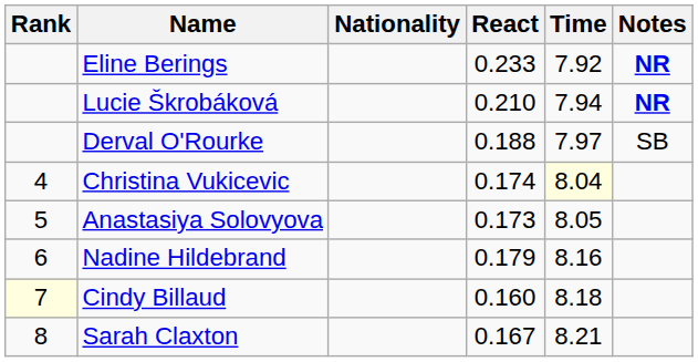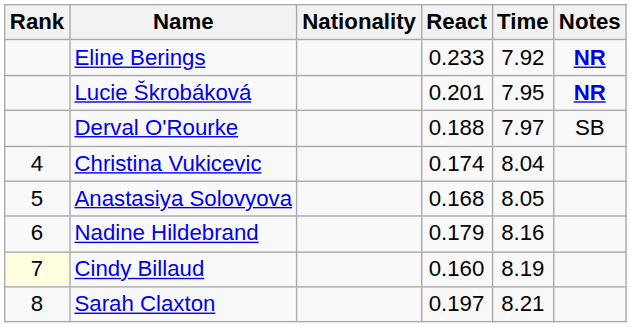 <table class="wikitable sortable" style="text-align:center">
 <tr>
 <th>Rank</th>
 <th>Name</th>
 <th>Nationality</th>
 <th>React</th>
 <th>Time</th>
 <th>Notes</th>
 </tr>
 <tr>
 <td></td>
 <td align="left"><a href='#'>Eline Berings</a></td>
 <td align=left></td>
 <td>0.233</td>
 <td>7.92</td>
 <td><strong><a href='#'>NR</a></strong></td>
 </tr>
 <tr>
 <td></td>
 <td align="left"><a href='#'>Lucie Škrobáková</a></td>
 <td align=left></td>
-<td>0.210</td>
-<td>7.94</td>
+<td>0.201</td>
+<td>7.95</td>
 <td><strong><a href='#'>NR</a></strong></td>
 </tr>
 <tr>
 <td></td>
 <td align="left"><a href='#'>Derval O'Rourke</a></td>
 <td align=left></td>
 <td>0.188</td>
 <td>7.97</td>
 <td>SB</td>
 </tr>
 <tr>
 <td>4</td>
 <td align="left"><a href='#'>Christina Vukicevic</a></td>
 <td align=left></td>
 <td>0.174</td>
-<td style="background: lightyellow;">8.04</td>
+<td>8.04</td>
 <td></td>
 </tr>
 <tr>
 <td>5</td>
 <td align="left"><a href='#'>Anastasiya Solovyova</a></td>
 <td align=left></td>
-<td>0.173</td>
+<td>0.168</td>
 <td>8.05</td>
 <td></td>
 </tr>
 <tr>
 <td>6</td>
 <td align="left"><a href='#'>Nadine Hildebrand</a></td>
 <td align=left></td>
 <td>0.179</td>
 <td>8.16</td>
 <td></td>
 </tr>
 <tr>
 <td style="background: lightyellow;">7</td>
 <td align="left"><a href='#'>Cindy Billaud</a></td>
 <td align=left></td>
 <td>0.160</td>
-<td>8.18</td>
+<td>8.19</td>
 <td></td>
 </tr>
 <tr>
 <td>8</td>
 <td align="left"><a href='#'>Sarah Claxton</a></td>
 <td align=left></td>
-<td>0.167</td>
+<td>0.197</td>
 <td>8.21</td>
 <td></td>
 </tr>
 </table>
